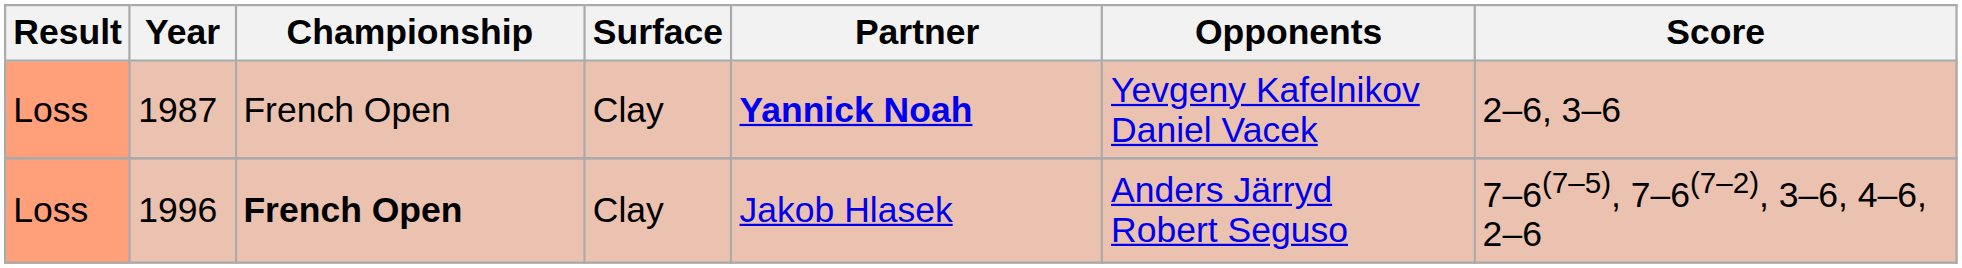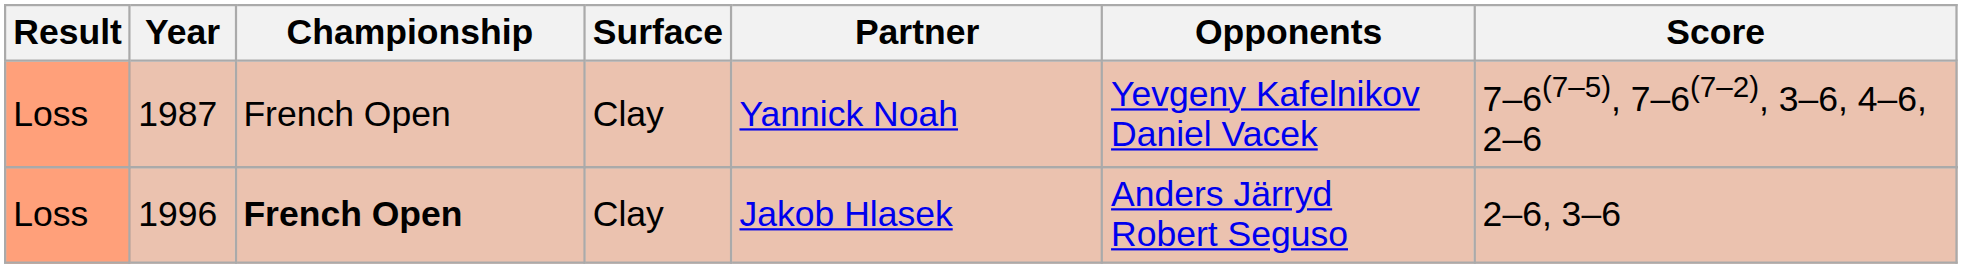 <table class="sortable wikitable">
 <tr>
 <th style="width:40px">Result</th>
 <th style="width:40px">Year</th>
 <th style="width:150px">Championship</th>
 <th style="width:50px">Surface</th>
 <th style="width:160px">Partner</th>
 <th style="width:160px">Opponents</th>
 <th style="width:210px" class="unsortable">Score</th>
 </tr>
 <tr style="background:#ebc2af;">
 <td style="background:#ffa07a;">Loss</td>
 <td>1987</td>
 <td>French Open</td>
 <td>Clay</td>
-<td><strong> <a href='#'>Yannick Noah</a></strong></td>
+<td> <a href='#'>Yannick Noah</a></td>
 <td> <a href='#'>Yevgeny Kafelnikov</a><br> <a href='#'>Daniel Vacek</a></td>
-<td>2–6, 3–6</td>
+<td>7–6<sup>(7–5)</sup>, 7–6<sup>(7–2)</sup>, 3–6, 4–6, 2–6</td>
 </tr>
 <tr>
 </tr>
 <tr style="background:#ebc2af;">
 <td style="background:#ffa07a;">Loss</td>
 <td>1996</td>
 <td><strong>French Open</strong></td>
 <td>Clay</td>
 <td> <a href='#'>Jakob Hlasek</a></td>
 <td> <a href='#'>Anders Järryd</a><br> <a href='#'>Robert Seguso</a></td>
-<td>7–6<sup>(7–5)</sup>, 7–6<sup>(7–2)</sup>, 3–6, 4–6, 2–6</td>
+<td>2–6, 3–6</td>
 </tr>
 </table>
